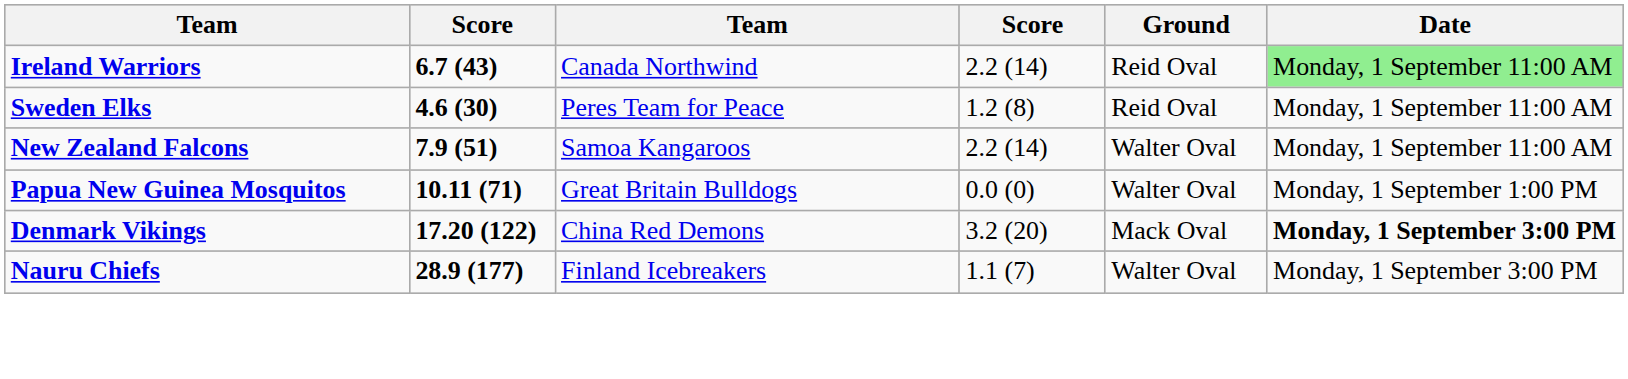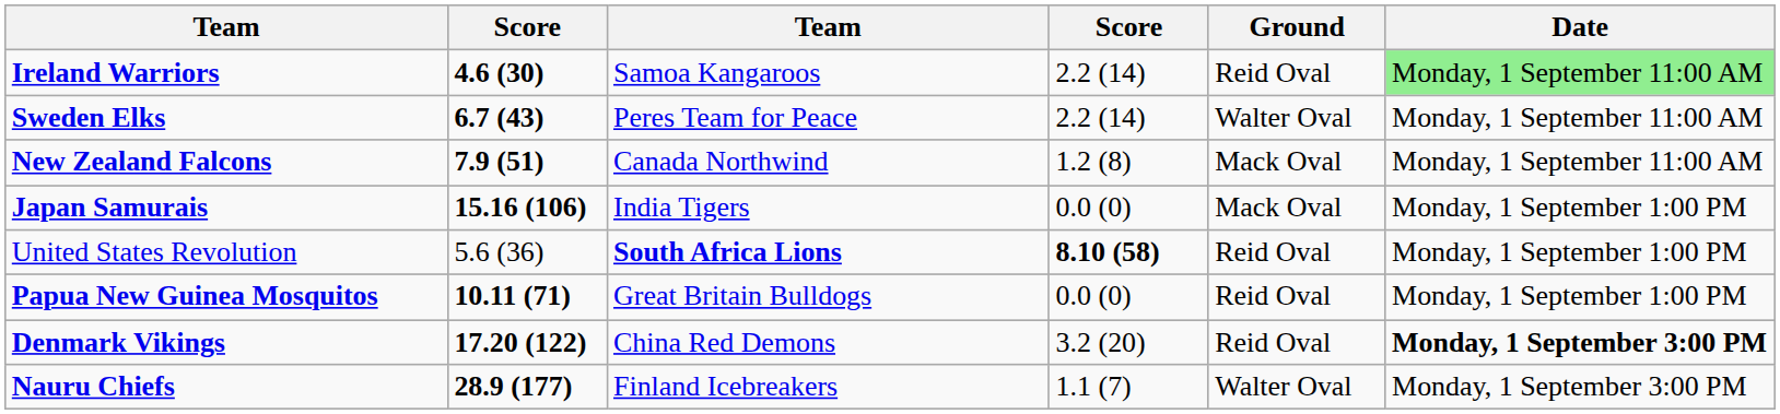 <table class="wikitable" width=1000>
 <tr>
 <th width=25%>Team</th>
 <th width=9%>Score</th>
 <th width=25%>Team</th>
 <th width=9%>Score</th>
 <th width=10%>Ground</th>
 <th width=22%>Date</th>
 </tr>
 <tr style="vertical-align: top;">
 <td> <strong><a href='#'>Ireland Warriors</a></strong></td>
-<td><strong>6.7 (43)</strong></td>
-<td> <a href='#'>Canada Northwind</a></td>
+<td><strong>4.6 (30)</strong></td>
+<td> <a href='#'>Samoa Kangaroos</a></td>
 <td>2.2 (14)</td>
 <td>Reid Oval</td>
 <td style="background: lightgreen;">Monday, 1 September 11:00 AM</td>
 </tr>
 <tr>
 <td> <strong><a href='#'>Sweden Elks</a></strong></td>
-<td><strong>4.6 (30)</strong></td>
+<td><strong>6.7 (43)</strong></td>
 <td> <a href='#'>Peres Team for Peace</a></td>
-<td>1.2 (8)</td>
-<td>Reid Oval</td>
+<td>2.2 (14)</td>
+<td>Walter Oval</td>
 <td>Monday, 1 September 11:00 AM</td>
 </tr>
 <tr>
 <td> <strong><a href='#'>New Zealand Falcons</a></strong></td>
 <td><strong>7.9 (51)</strong></td>
-<td> <a href='#'>Samoa Kangaroos</a></td>
-<td>2.2 (14)</td>
-<td>Walter Oval</td>
+<td> <a href='#'>Canada Northwind</a></td>
+<td>1.2 (8)</td>
+<td>Mack Oval</td>
 <td>Monday, 1 September 11:00 AM</td>
+</tr>
+<tr>
+<td> <strong><a href='#'>Japan Samurais</a></strong></td>
+<td><strong>15.16 (106)</strong></td>
+<td> <a href='#'>India Tigers</a></td>
+<td>0.0 (0)</td>
+<td>Mack Oval</td>
+<td>Monday, 1 September 1:00 PM</td>
+</tr>
+<tr>
+<td> <a href='#'>United States Revolution</a></td>
+<td>5.6 (36)</td>
+<td> <strong><a href='#'>South Africa Lions</a></strong></td>
+<td><strong>8.10 (58)</strong></td>
+<td>Reid Oval</td>
+<td>Monday, 1 September 1:00 PM</td>
 </tr>
 <tr>
 <td> <strong><a href='#'>Papua New Guinea Mosquitos</a></strong></td>
 <td><strong> 10.11 (71)</strong></td>
 <td> <a href='#'>Great Britain Bulldogs</a></td>
 <td>0.0 (0)</td>
-<td>Walter Oval</td>
+<td>Reid Oval</td>
 <td>Monday, 1 September 1:00 PM</td>
 </tr>
 <tr>
 <td> <strong><a href='#'>Denmark Vikings</a></strong></td>
 <td><strong>17.20 (122)</strong></td>
 <td> <a href='#'>China Red Demons</a></td>
 <td>3.2 (20)</td>
-<td>Mack Oval</td>
+<td>Reid Oval</td>
 <td><strong>Monday, 1 September 3:00 PM</strong></td>
 </tr>
 <tr>
 <td> <strong><a href='#'>Nauru Chiefs</a></strong></td>
 <td><strong>28.9 (177)</strong></td>
 <td> <a href='#'>Finland Icebreakers</a></td>
 <td>1.1 (7)</td>
 <td>Walter Oval</td>
 <td>Monday, 1 September 3:00 PM</td>
 </tr>
 </table>
